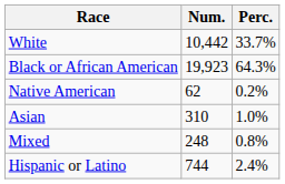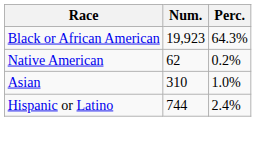 <table class="wikitable">
 <tr>
 <th>Race</th>
 <th>Num.</th>
 <th>Perc.</th>
-</tr>
-<tr>
-<td><a href='#'>White</a></td>
-<td>10,442</td>
-<td>33.7%</td>
 </tr>
 <tr>
 <td><a href='#'>Black or African American</a></td>
 <td>19,923</td>
 <td>64.3%</td>
 </tr>
 <tr>
 <td><a href='#'>Native American</a></td>
 <td>62</td>
 <td>0.2%</td>
 </tr>
 <tr>
 <td><a href='#'>Asian</a></td>
 <td>310</td>
 <td>1.0%</td>
 </tr>
 <tr>
-<td><a href='#'>Mixed</a></td>
-<td>248</td>
-<td>0.8%</td>
-</tr>
-<tr>
 <td><a href='#'>Hispanic</a> or <a href='#'>Latino</a></td>
 <td>744</td>
 <td>2.4%</td>
 </tr>
 </table>
